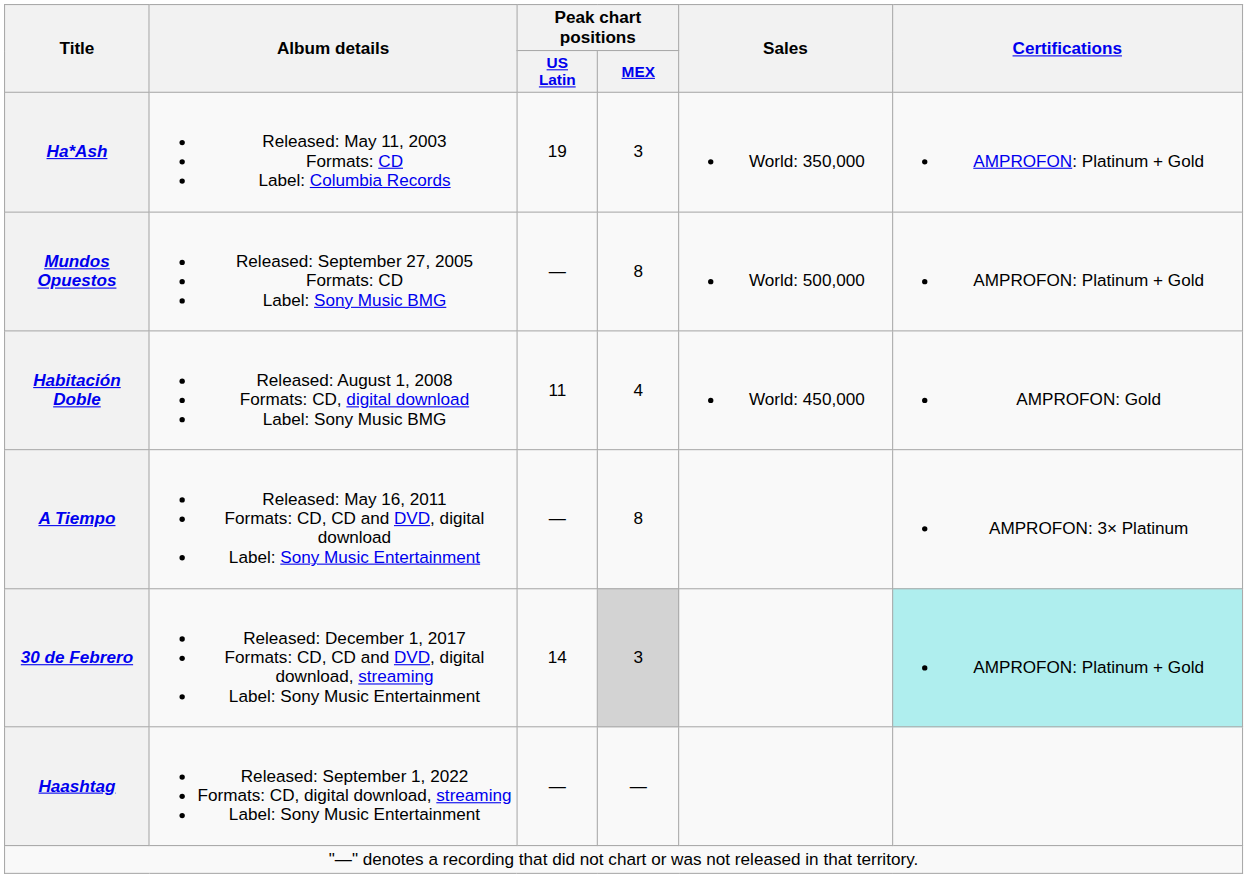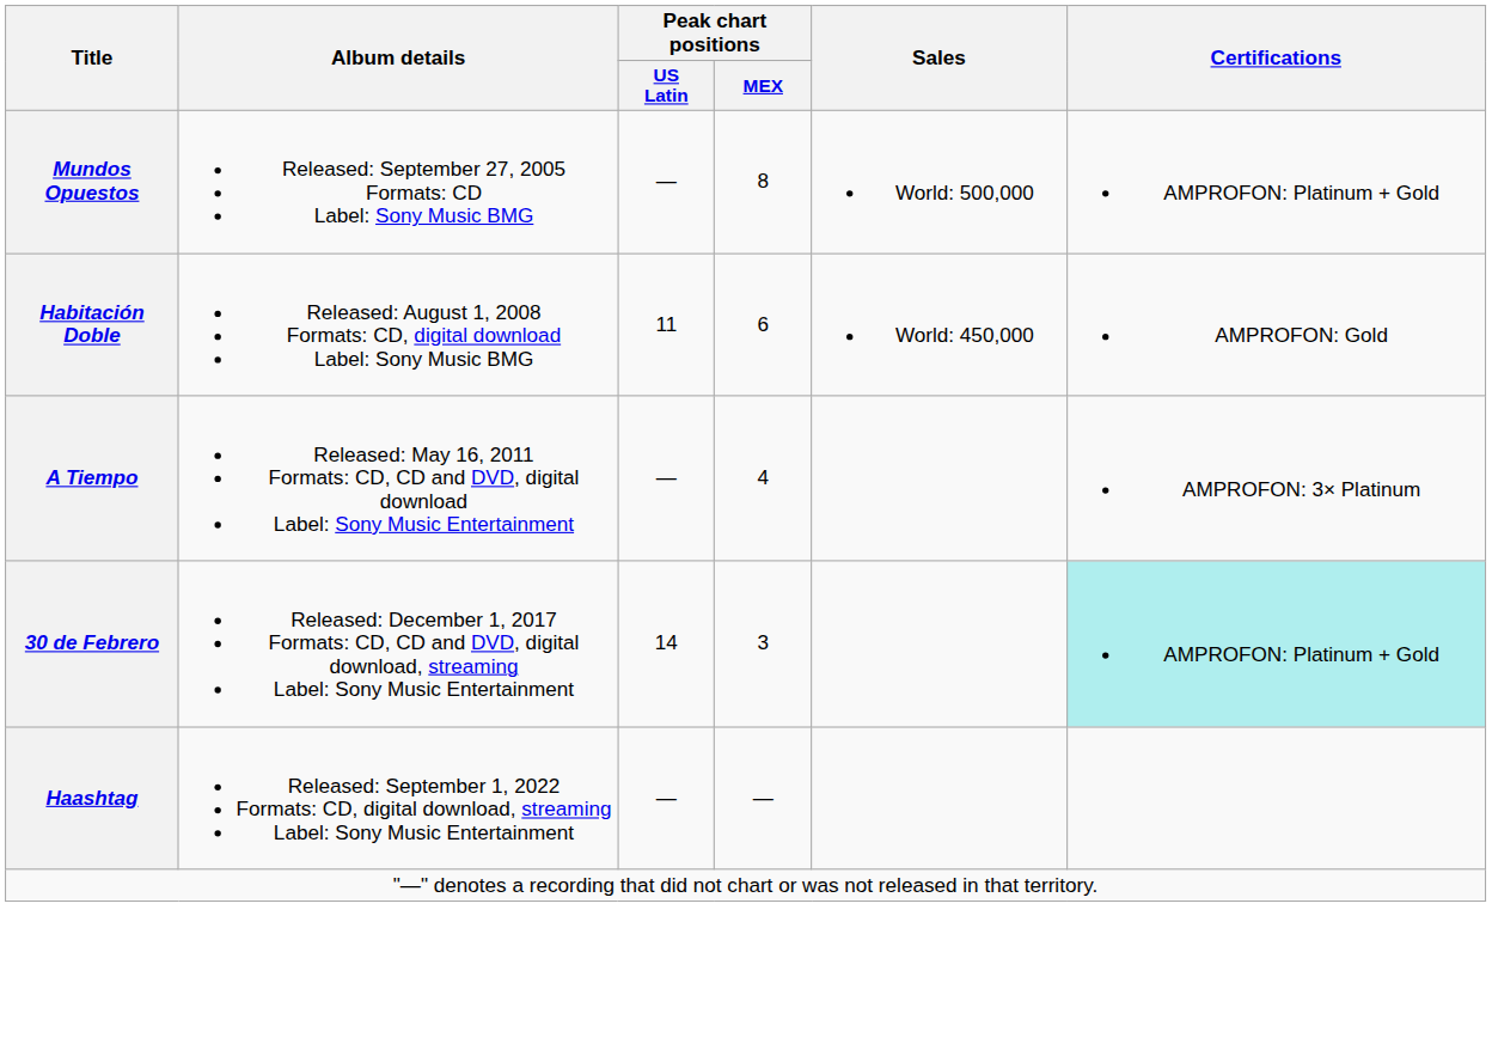 <table class="wikitable plainrowheaders" style="text-align:center;">
 <tr>
 <th scope="col" rowspan="2" style="width:8em;">Title</th>
 <th scope="col" rowspan="2" style="width:21em;">Album details</th>
 <th scope="col" colspan="2"style="width:9em;">Peak chart positions</th>
 <th rowspan="2" style="width:12em;">Sales</th>
 <th scope="col" rowspan="2" style="width:20em;"><a href='#'>Certifications</a></th>
 </tr>
 <tr>
 <th scope="col" style="width:2.5em;font-size:90%;"><a href='#'>US<br>Latin</a><br></th>
 <th scope="col" style="width:2.5em;font-size:90%;"><a href='#'>MEX</a><br></th>
 </tr>
 <tr>
-<th scope="row"><em><a href='#'>Ha*Ash</a></em></th>
-<td><br><ul><li>Released: May 11, 2003</li><li>Formats: <a href='#'>CD</a></li><li>Label: <a href='#'>Columbia Records</a></li></ul></td>
-<td>19</td>
-<td>3</td>
-<td><br><ul><li>World: 350,000</li></ul></td>
-<td><br><ul><li><a href='#'>AMPROFON</a>: Platinum + Gold</li></ul></td>
-</tr>
-<tr>
 <th scope="row"><em><a href='#'>Mundos Opuestos</a></em></th>
 <td><br><ul><li>Released: September 27, 2005</li><li>Formats: CD</li><li>Label: <a href='#'>Sony Music BMG</a></li></ul></td>
 <td>—</td>
 <td>8</td>
 <td><br><ul><li>World: 500,000</li></ul></td>
 <td><br><ul><li>AMPROFON: Platinum + Gold</li></ul></td>
 </tr>
 <tr>
 <th scope="row"><em><a href='#'>Habitación Doble</a></em></th>
 <td><br><ul><li>Released: August 1, 2008</li><li>Formats: CD, <a href='#'>digital download</a></li><li>Label: Sony Music BMG</li></ul></td>
 <td>11</td>
-<td>4</td>
+<td>6</td>
 <td><br><ul><li>World: 450,000</li></ul></td>
 <td><br><ul><li>AMPROFON: Gold</li></ul></td>
 </tr>
 <tr>
 <th scope="row"><em><a href='#'>A Tiempo</a></em></th>
 <td><br><ul><li>Released: May 16, 2011</li><li>Formats: CD, CD and <a href='#'>DVD</a>, digital download</li><li>Label: <a href='#'>Sony Music Entertainment</a></li></ul></td>
 <td>—</td>
-<td>8</td>
+<td>4</td>
 <td></td>
 <td><br><ul><li>AMPROFON: 3× Platinum</li></ul></td>
 </tr>
 <tr>
 <th scope="row" align="center"><em><a href='#'>30 de Febrero</a></em></th>
 <td><br><ul><li>Released: December 1, 2017</li><li>Formats: CD, CD and <a href='#'>DVD</a>, digital download, <a href='#'>streaming</a></li><li>Label: Sony Music Entertainment</li></ul></td>
 <td>14</td>
-<td style="background: lightgrey;">3</td>
+<td>3</td>
 <td></td>
 <td style="background: paleturquoise;"><br><ul><li>AMPROFON: Platinum + Gold</li></ul></td>
 </tr>
 <tr>
 <th scope="row" align="center"><em><a href='#'>Haashtag</a></em></th>
 <td><br><ul><li>Released: September 1, 2022</li><li>Formats: CD, digital download, <a href='#'>streaming</a></li><li>Label: Sony Music Entertainment</li></ul></td>
 <td>—</td>
 <td>—</td>
 <td></td>
 <td></td>
 </tr>
 <tr>
 <td colspan="6">"—" denotes a recording that did not chart or was not released in that territory.<br></td>
 </tr>
 </table>
